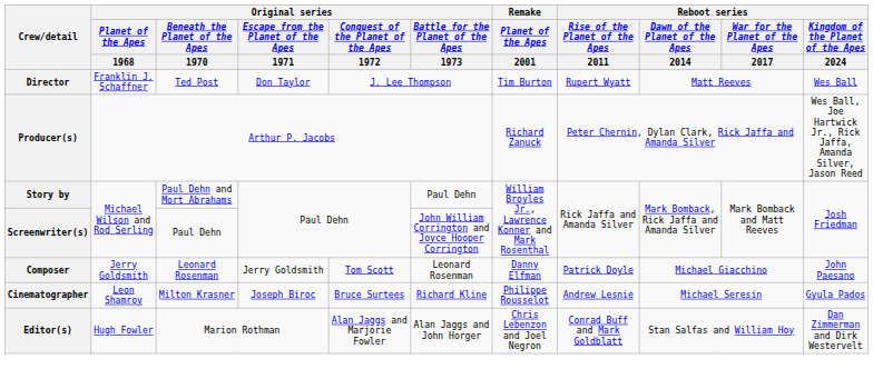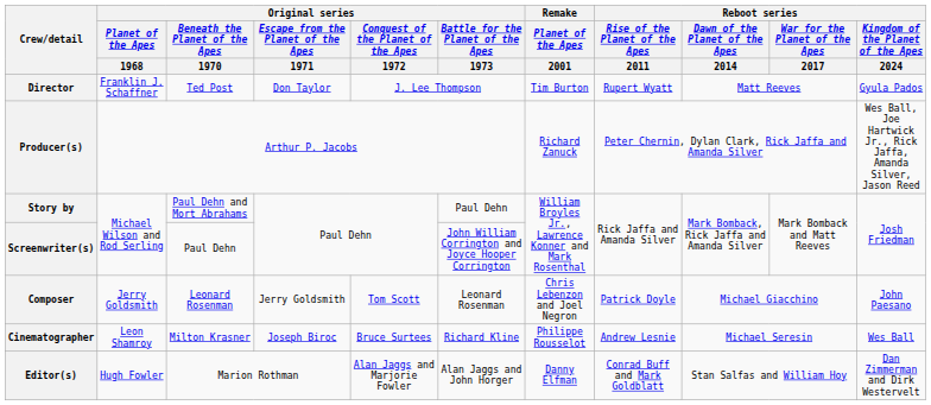 <table class="wikitable" style="text-align:center; width:99%;">
 <tr>
 <th rowspan="3" style="width:10%;">Crew/detail</th>
 <th colspan="5" style="text-align:center;">Original series</th>
 <th style="text-align:center;">Remake</th>
 <th colspan="4" style="text-align:center;">Reboot series</th>
 </tr>
 <tr>
 <th scope=col style="text-align:center; width:7.5%;"><em><a href='#'>Planet of the Apes</a></em></th>
 <th scope=col style="text-align:center; width:9.5%;"><em><a href='#'>Beneath the Planet of the Apes</a></em></th>
 <th scope=col style="text-align:center; width:10.5%;"><em><a href='#'>Escape from the Planet of the Apes</a></em></th>
 <th scope=col style="text-align:center; width:9.5%;"><em><a href='#'>Conquest of the Planet of the Apes</a></em></th>
 <th scope=col style="text-align:center; width:9.5%;"><em><a href='#'>Battle for the Planet of the Apes</a></em></th>
 <th scope=col style="text-align:center; width:7.5%;"><em><a href='#'>Planet of the Apes</a></em></th>
 <th scope=col style="text-align:center; width:9.5%;"><em><a href='#'>Rise of the Planet of the Apes</a></em></th>
 <th scope=col style="text-align:center; width:9.5%;"><em><a href='#'>Dawn of the Planet of the Apes</a></em></th>
 <th scope=col style="text-align:center; width:9.5%;"><em><a href='#'>War for the Planet of the Apes</a></em></th>
 <th scope=col style="text-align:center; width:9.5%;"><em><a href='#'>Kingdom of the Planet of the Apes</a></em></th>
 </tr>
 <tr>
 <th>1968</th>
 <th>1970</th>
 <th>1971</th>
 <th>1972</th>
 <th>1973</th>
 <th>2001</th>
 <th>2011</th>
 <th>2014</th>
 <th>2017</th>
 <th>2024</th>
 </tr>
 <tr>
 <th scope=row>Director</th>
 <td><a href='#'>Franklin J. Schaffner</a></td>
 <td><a href='#'>Ted Post</a></td>
 <td><a href='#'>Don Taylor</a></td>
 <td colspan="2"><a href='#'>J. Lee Thompson</a></td>
 <td><a href='#'>Tim Burton</a></td>
 <td><a href='#'>Rupert Wyatt</a></td>
 <td colspan="2"><a href='#'>Matt Reeves</a></td>
-<td><a href='#'>Wes Ball</a></td>
+<td><a href='#'>Gyula Pados</a></td>
 </tr>
 <tr>
 <th scope=row>Producer(s)</th>
 <td colspan="5"><a href='#'>Arthur P. Jacobs</a></td>
 <td><a href='#'>Richard Zanuck</a></td>
 <td colspan="3"><a href='#'>Peter Chernin</a>, Dylan Clark, <a href='#'>Rick Jaffa and Amanda Silver</a></td>
 <td>Wes Ball, Joe Hartwick Jr., Rick Jaffa, Amanda Silver, Jason Reed</td>
 </tr>
 <tr>
 <th scope=row>Story by</th>
 <td rowspan="2"><a href='#'>Michael Wilson</a> and <a href='#'>Rod Serling</a></td>
 <td><a href='#'>Paul Dehn</a> and <a href='#'>Mort Abrahams</a></td>
 <td colspan="2" rowspan="2">Paul Dehn</td>
 <td>Paul Dehn</td>
 <td rowspan="2"><a href='#'>William Broyles Jr.</a>, <a href='#'>Lawrence Konner</a> and <a href='#'>Mark Rosenthal</a></td>
 <td rowspan="2">Rick Jaffa and Amanda Silver</td>
 <td rowspan="2"><a href='#'>Mark Bomback</a>, Rick Jaffa and Amanda Silver</td>
 <td rowspan="2">Mark Bomback and Matt Reeves</td>
 <td rowspan="2"><a href='#'>Josh Friedman</a></td>
 </tr>
 <tr>
 <th scope=row>Screenwriter(s)</th>
 <td>Paul Dehn</td>
 <td><a href='#'>John William Corrington</a> and <a href='#'>Joyce Hooper Corrington</a></td>
 </tr>
 <tr>
 <th scope=row>Composer</th>
 <td><a href='#'>Jerry Goldsmith</a></td>
 <td><a href='#'>Leonard Rosenman</a></td>
 <td>Jerry Goldsmith</td>
 <td><a href='#'>Tom Scott</a></td>
 <td>Leonard Rosenman</td>
-<td><a href='#'>Danny Elfman</a></td>
+<td><a href='#'>Chris Lebenzon</a> and Joel Negron</td>
 <td><a href='#'>Patrick Doyle</a></td>
 <td colspan="2"><a href='#'>Michael Giacchino</a></td>
 <td><a href='#'>John Paesano</a></td>
 </tr>
 <tr>
 <th scope=row>Cinematographer</th>
 <td><a href='#'>Leon Shamroy</a></td>
 <td><a href='#'>Milton Krasner</a></td>
 <td><a href='#'>Joseph Biroc</a></td>
 <td><a href='#'>Bruce Surtees</a></td>
 <td><a href='#'>Richard Kline</a></td>
 <td><a href='#'>Philippe Rousselot</a></td>
 <td><a href='#'>Andrew Lesnie</a></td>
 <td colspan="2"><a href='#'>Michael Seresin</a></td>
-<td><a href='#'>Gyula Pados</a></td>
+<td><a href='#'>Wes Ball</a></td>
 </tr>
 <tr>
 <th scope=row>Editor(s)</th>
 <td><a href='#'>Hugh Fowler</a></td>
 <td colspan="2">Marion Rothman</td>
 <td><a href='#'>Alan Jaggs</a> and Marjorie Fowler</td>
 <td>Alan Jaggs and John Horger</td>
-<td><a href='#'>Chris Lebenzon</a> and Joel Negron</td>
+<td><a href='#'>Danny Elfman</a></td>
 <td><a href='#'>Conrad Buff</a> and <a href='#'>Mark Goldblatt</a></td>
 <td colspan="2">Stan Salfas and <a href='#'>William Hoy</a></td>
 <td><a href='#'>Dan Zimmerman</a> and Dirk Westervelt</td>
 </tr>
 </table>
